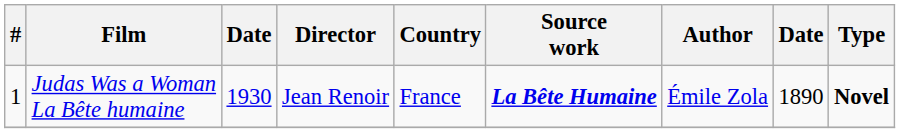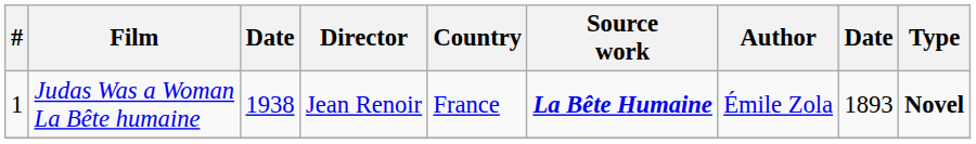 <table class="wikitable">
 <tr>
 <th>#</th>
 <th>Film</th>
 <th>Date</th>
 <th>Director</th>
 <th>Country</th>
 <th>Source<br>work</th>
 <th>Author</th>
 <th>Date</th>
 <th>Type</th>
 </tr>
 <tr>
 <td>1</td>
 <td><em><a href='#'>Judas Was a Woman</a></em><br><em><a href='#'>La Bête humaine</a></em></td>
-<td><a href='#'>1930</a></td>
+<td><a href='#'>1938</a></td>
 <td><a href='#'>Jean Renoir</a></td>
 <td><a href='#'>France</a></td>
 <td><strong><em><a href='#'>La Bête Humaine</a></em></strong></td>
 <td><a href='#'>Émile Zola</a></td>
-<td>1890</td>
+<td>1893</td>
 <td><strong>Novel</strong></td>
 </tr>
 <tr>
 </tr>
 </table>
